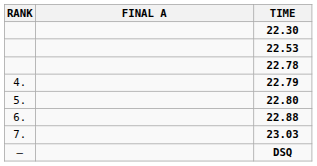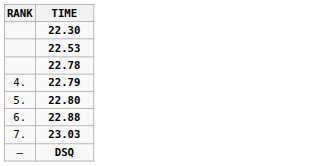 <table class="wikitable">
 <tr>
 <th>RANK</th>
-<th style="width: 20em">FINAL A</th>
 <th style="width: 5em">TIME</th>
 </tr>
 <tr>
 <td align="center"></td>
-<td></td>
 <td align="center"><strong>22.30</strong></td>
 </tr>
 <tr>
 <td align="center"></td>
-<td></td>
 <td align="center"><strong>22.53</strong></td>
 </tr>
 <tr>
 <td align="center"></td>
-<td></td>
 <td align="center"><strong>22.78</strong></td>
 </tr>
 <tr>
 <td align="center">4.</td>
-<td></td>
 <td align="center"><strong>22.79</strong></td>
 </tr>
 <tr>
 <td align="center">5.</td>
-<td></td>
 <td align="center"><strong>22.80</strong></td>
 </tr>
 <tr>
 <td align="center">6.</td>
-<td></td>
 <td align="center"><strong>22.88</strong></td>
 </tr>
 <tr>
 <td align="center">7.</td>
-<td></td>
 <td align="center"><strong>23.03</strong></td>
 </tr>
 <tr>
 <td align="center">—</td>
-<td></td>
 <td align="center"><strong>DSQ</strong></td>
 </tr>
 </table>
